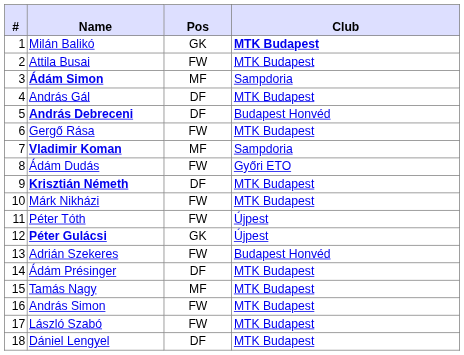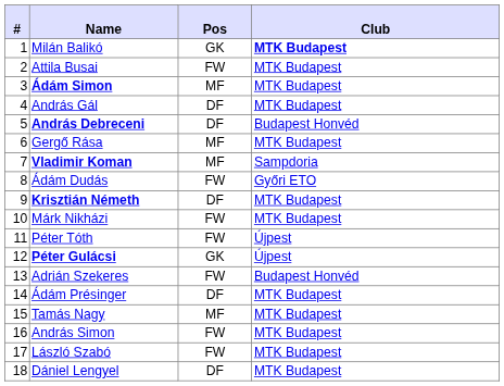 <table style=border-collapse:collapse border=1 cellspacing=0 cellpadding=2 width=600>
 <tr>
 <th bgcolor="#DDDFFF" width="5%"><br> # </th>
 <th bgcolor="#DDDFFF" width="30%"><br>Name</th>
 <th bgcolor="#DDDFFF" width="15%"><br>Pos</th>
 <th bgcolor="#DDDFFF" width="50%"><br>Club</th>
 </tr>
 <tr>
 <td align=right>1</td>
 <td><a href='#'>Milán Balikó</a></td>
 <td align=center>GK</td>
 <td><strong><a href='#'>MTK Budapest</a> </strong></td>
 </tr>
 <tr>
 <td align=right>2</td>
 <td><a href='#'>Attila Busai</a></td>
 <td align=center>FW</td>
 <td><a href='#'>MTK Budapest</a> </td>
 </tr>
 <tr>
 <td align=right>3</td>
 <td><strong><a href='#'>Ádám Simon</a></strong></td>
 <td align=center>MF</td>
-<td><a href='#'>Sampdoria</a> </td>
+<td><a href='#'>MTK Budapest</a> </td>
 </tr>
 <tr>
 <td align=right>4</td>
 <td><a href='#'>András Gál</a></td>
 <td align=center>DF</td>
 <td><a href='#'>MTK Budapest</a> </td>
 </tr>
 <tr>
 <td align=right>5</td>
 <td><strong><a href='#'>András Debreceni</a></strong></td>
 <td align=center>DF</td>
 <td><a href='#'>Budapest Honvéd</a> </td>
 </tr>
 <tr>
 <td align=right>6</td>
 <td><a href='#'>Gergő Rása</a></td>
-<td align=center>FW</td>
+<td align=center>MF</td>
 <td><a href='#'>MTK Budapest</a> </td>
 </tr>
 <tr>
 <td align=right>7</td>
 <td><strong><a href='#'>Vladimir Koman</a></strong></td>
 <td align=center>MF</td>
 <td><a href='#'>Sampdoria</a> </td>
 </tr>
 <tr>
 <td align=right>8</td>
 <td><a href='#'>Ádám Dudás</a></td>
 <td align=center>FW</td>
 <td><a href='#'>Győri ETO</a> </td>
 </tr>
 <tr>
 <td align=right>9</td>
 <td><strong><a href='#'>Krisztián Németh</a></strong></td>
 <td align=center>DF</td>
 <td><a href='#'>MTK Budapest</a> </td>
 </tr>
 <tr>
 <td align=right>10</td>
 <td><a href='#'>Márk Nikházi</a></td>
 <td align=center>FW</td>
 <td><a href='#'>MTK Budapest</a> </td>
 </tr>
 <tr>
 <td align=right>11</td>
 <td><a href='#'>Péter Tóth</a></td>
 <td align=center>FW</td>
 <td><a href='#'>Újpest</a> </td>
 </tr>
 <tr>
 <td align=right>12</td>
 <td><strong><a href='#'>Péter Gulácsi</a></strong></td>
 <td align=center>GK</td>
 <td><a href='#'>Újpest</a> </td>
 </tr>
 <tr>
 <td align=right>13</td>
 <td><a href='#'>Adrián Szekeres</a></td>
 <td align=center>FW</td>
 <td><a href='#'>Budapest Honvéd</a> </td>
 </tr>
 <tr>
 <td align=right>14</td>
 <td><a href='#'>Ádám Présinger</a></td>
 <td align=center>DF</td>
 <td><a href='#'>MTK Budapest</a> </td>
 </tr>
 <tr>
 <td align=right>15</td>
 <td><a href='#'>Tamás Nagy</a></td>
 <td align=center>MF</td>
 <td><a href='#'>MTK Budapest</a> </td>
 </tr>
 <tr>
 <td align=right>16</td>
 <td><a href='#'>András Simon</a></td>
 <td align=center>FW</td>
 <td><a href='#'>MTK Budapest</a> </td>
 </tr>
 <tr>
 <td align=right>17</td>
 <td><a href='#'>László Szabó</a></td>
 <td align=center>FW</td>
 <td><a href='#'>MTK Budapest</a> </td>
 </tr>
 <tr>
 <td align=right>18</td>
 <td><a href='#'>Dániel Lengyel</a></td>
 <td align=center>DF</td>
 <td><a href='#'>MTK Budapest</a> </td>
 </tr>
 </table>
